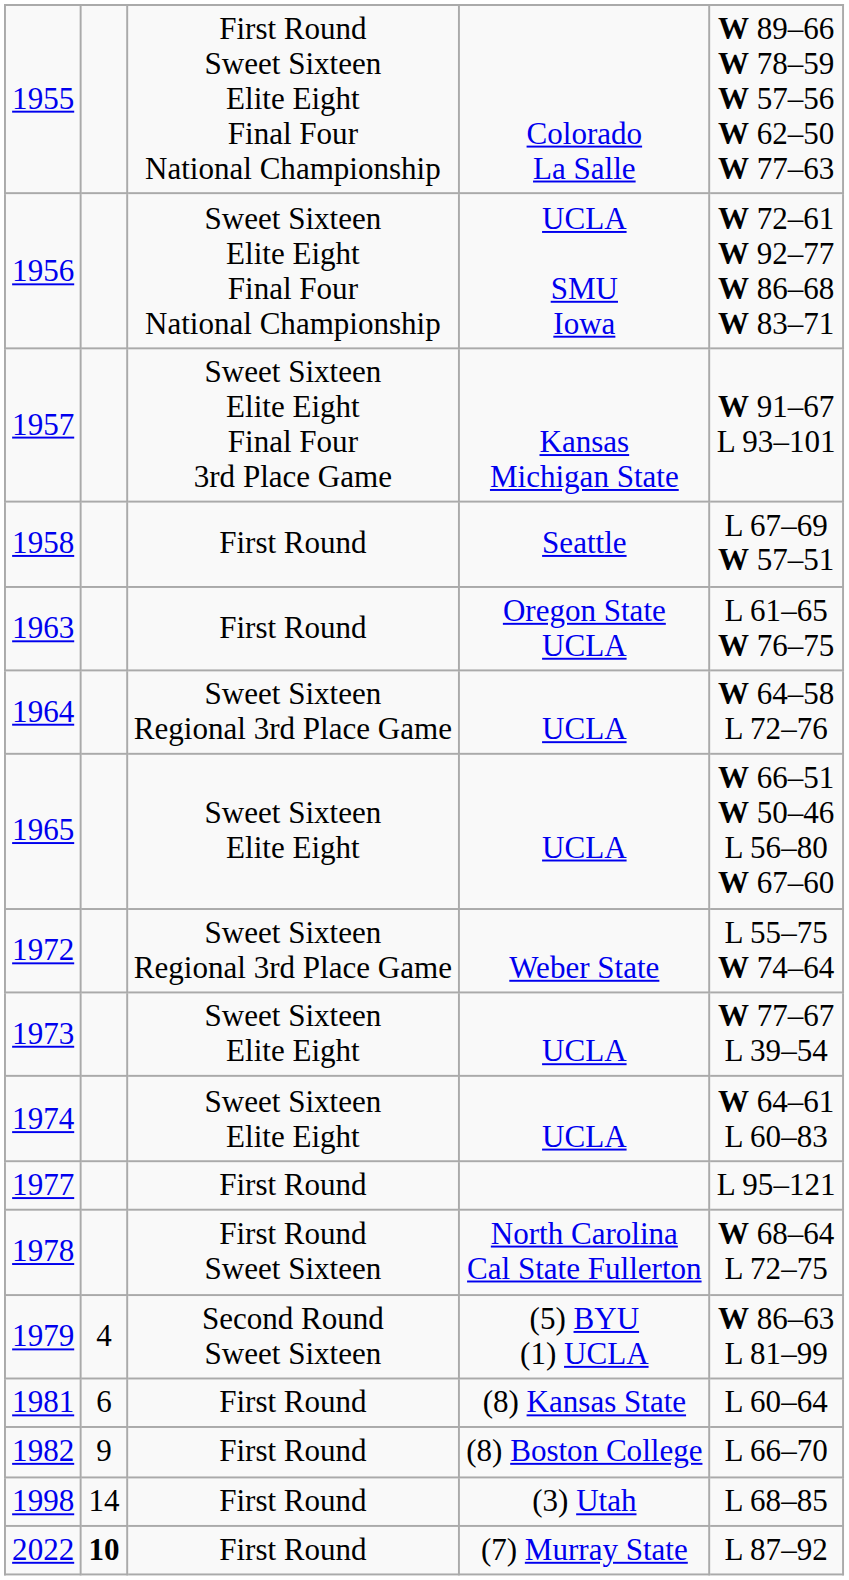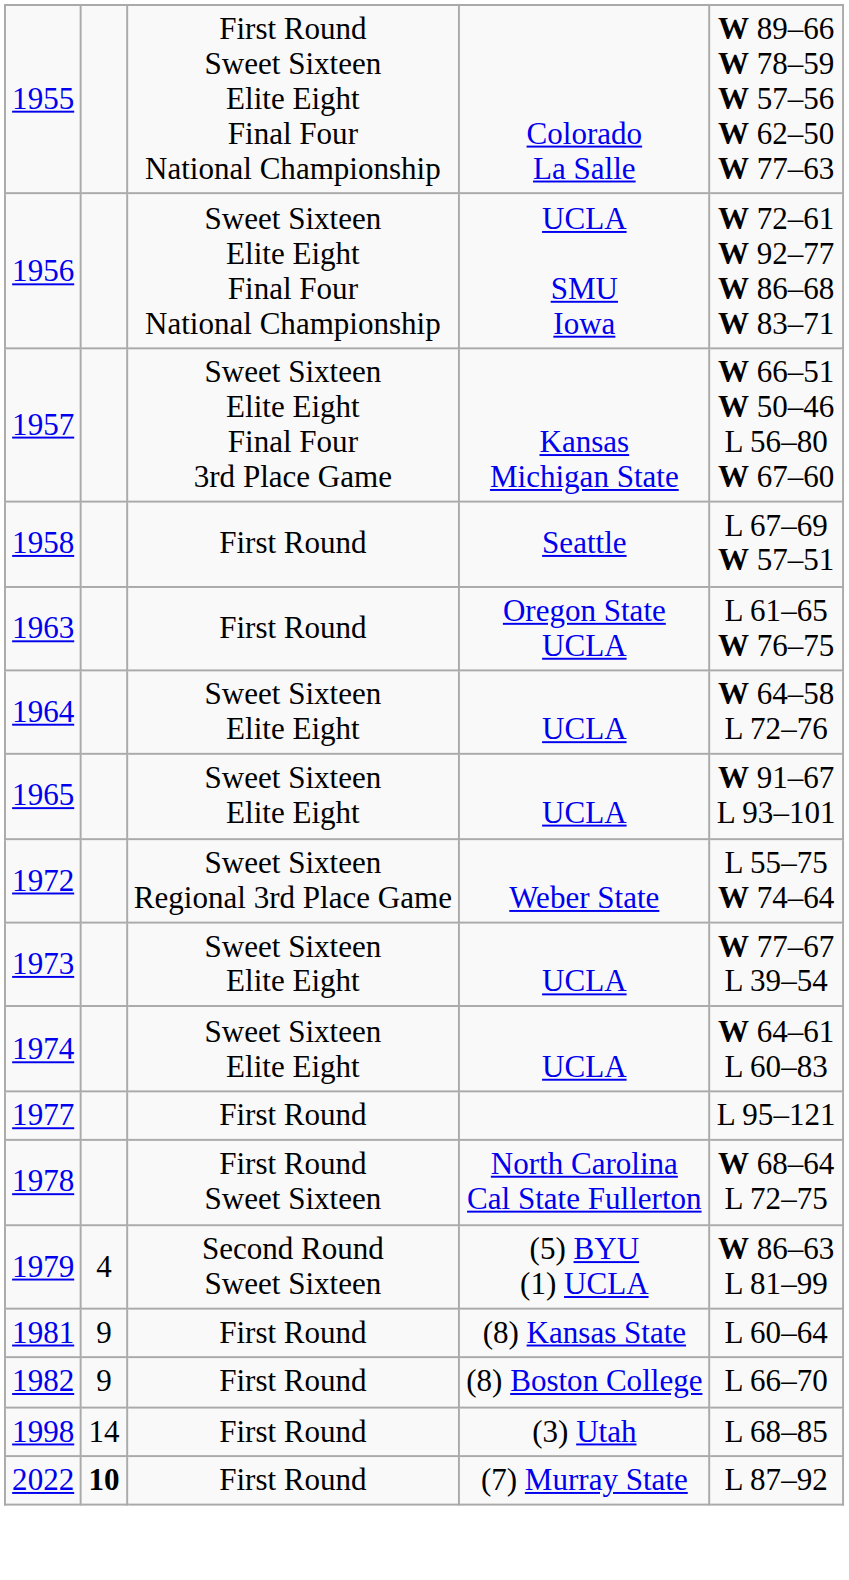 <table class="wikitable">
 <tr>
 </tr>
 <tr style="text-align:center;">
 <td><a href='#'>1955</a></td>
 <td></td>
 <td>First Round<br>Sweet Sixteen<br>Elite Eight<br>Final Four<br>National Championship</td>
 <td><br><br><br><a href='#'>Colorado</a><br><a href='#'>La Salle</a></td>
 <td><strong>W</strong> 89–66<br><strong>W</strong> 78–59<br><strong>W</strong> 57–56<br><strong>W</strong> 62–50<br><strong>W</strong> 77–63</td>
 </tr>
 <tr style="text-align:center;">
 <td><a href='#'>1956</a></td>
 <td></td>
 <td>Sweet Sixteen<br>Elite Eight<br>Final Four<br>National Championship</td>
 <td><a href='#'>UCLA</a><br><br><a href='#'>SMU</a><br><a href='#'>Iowa</a></td>
 <td><strong>W</strong> 72–61<br><strong>W</strong> 92–77<br><strong>W</strong> 86–68<br><strong>W</strong> 83–71</td>
 </tr>
 <tr style="text-align:center;">
 <td><a href='#'>1957</a></td>
 <td></td>
 <td>Sweet Sixteen<br>Elite Eight<br>Final Four<br>3rd Place Game</td>
 <td><br><br><a href='#'>Kansas</a><br><a href='#'>Michigan State</a></td>
-<td><strong>W</strong> 91–67<br>L 93–101</td>
+<td><strong>W</strong> 66–51<br><strong>W</strong> 50–46<br>L 56–80<br><strong>W</strong> 67–60</td>
 </tr>
 <tr style="text-align:center;">
 <td><a href='#'>1958</a></td>
 <td></td>
 <td>First Round</td>
 <td><a href='#'>Seattle</a><br></td>
 <td>L 67–69<br><strong>W</strong> 57–51</td>
 </tr>
 <tr style="text-align:center;">
 <td><a href='#'>1963</a></td>
 <td></td>
 <td>First Round</td>
 <td><a href='#'>Oregon State</a><br><a href='#'>UCLA</a></td>
 <td>L 61–65<br><strong>W</strong> 76–75</td>
 </tr>
 <tr style="text-align:center;">
 <td><a href='#'>1964</a></td>
 <td></td>
-<td>Sweet Sixteen<br>Regional 3rd Place Game</td>
+<td>Sweet Sixteen<br>Elite Eight</td>
 <td><br><a href='#'>UCLA</a></td>
 <td><strong>W</strong> 64–58<br>L 72–76</td>
 </tr>
 <tr style="text-align:center;">
 <td><a href='#'>1965</a></td>
 <td></td>
 <td>Sweet Sixteen<br>Elite Eight</td>
 <td><br><a href='#'>UCLA</a></td>
-<td><strong>W</strong> 66–51<br><strong>W</strong> 50–46<br>L 56–80<br><strong>W</strong> 67–60</td>
+<td><strong>W</strong> 91–67<br>L 93–101</td>
 </tr>
 <tr style="text-align:center;">
 <td><a href='#'>1972</a></td>
 <td></td>
 <td>Sweet Sixteen<br>Regional 3rd Place Game</td>
 <td><br><a href='#'>Weber State</a></td>
 <td>L 55–75<br><strong>W</strong> 74–64</td>
 </tr>
 <tr style="text-align:center;">
 <td><a href='#'>1973</a></td>
 <td></td>
 <td>Sweet Sixteen<br>Elite Eight</td>
 <td><br><a href='#'>UCLA</a></td>
 <td><strong>W</strong> 77–67<br>L 39–54</td>
 </tr>
 <tr style="text-align:center;">
 <td><a href='#'>1974</a></td>
 <td></td>
 <td>Sweet Sixteen<br>Elite Eight</td>
 <td><br><a href='#'>UCLA</a></td>
 <td><strong>W</strong> 64–61<br>L 60–83</td>
 </tr>
 <tr style="text-align:center;">
 <td><a href='#'>1977</a></td>
 <td></td>
 <td>First Round</td>
 <td></td>
 <td>L 95–121</td>
 </tr>
 <tr style="text-align:center;">
 <td><a href='#'>1978</a></td>
 <td></td>
 <td>First Round<br>Sweet Sixteen</td>
 <td><a href='#'>North Carolina</a><br><a href='#'>Cal State Fullerton</a></td>
 <td><strong>W</strong> 68–64<br>L 72–75</td>
 </tr>
 <tr style="text-align:center;">
 <td><a href='#'>1979</a></td>
 <td>4</td>
 <td>Second Round<br>Sweet Sixteen</td>
 <td>(5) <a href='#'>BYU</a><br>(1) <a href='#'>UCLA</a></td>
 <td><strong>W</strong> 86–63<br>L 81–99</td>
 </tr>
 <tr style="text-align:center;">
 <td><a href='#'>1981</a></td>
-<td>6</td>
+<td>9</td>
 <td>First Round</td>
 <td>(8) <a href='#'>Kansas State</a></td>
 <td>L 60–64</td>
 </tr>
 <tr style="text-align:center;">
 <td><a href='#'>1982</a></td>
 <td>9</td>
 <td>First Round</td>
 <td>(8) <a href='#'>Boston College</a></td>
 <td>L 66–70</td>
 </tr>
 <tr style="text-align:center;">
 <td><a href='#'>1998</a></td>
 <td>14</td>
 <td>First Round</td>
 <td>(3) <a href='#'>Utah</a></td>
 <td>L 68–85</td>
 </tr>
 <tr style="text-align:center;">
 <td><a href='#'>2022</a></td>
 <td><strong>10</strong></td>
 <td>First Round</td>
 <td>(7) <a href='#'>Murray State</a></td>
 <td>L 87–92</td>
 </tr>
 </table>
